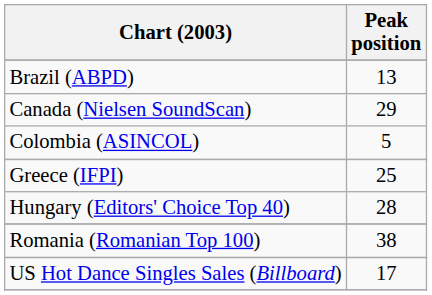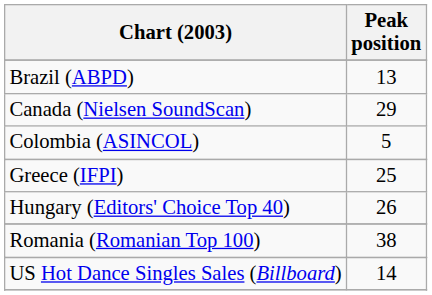 <table class="wikitable sortable">
 <tr>
 <th>Chart (2003)</th>
 <th>Peak<br>position</th>
 </tr>
 <tr>
 </tr>
 <tr>
 </tr>
 <tr>
 <td>Brazil (<a href='#'>ABPD</a>)</td>
 <td align="center">13</td>
 </tr>
 <tr>
 <td>Canada (<a href='#'>Nielsen SoundScan</a>)</td>
 <td align="center">29</td>
 </tr>
 <tr>
 <td>Colombia (<a href='#'>ASINCOL</a>)</td>
 <td align="center">5</td>
 </tr>
 <tr>
 </tr>
 <tr>
 <td>Greece (<a href='#'>IFPI</a>)</td>
 <td align="center">25</td>
 </tr>
 <tr>
 <td>Hungary (<a href='#'>Editors' Choice Top 40</a>)</td>
-<td align="center">28</td>
+<td align="center">26</td>
 </tr>
 <tr>
 </tr>
 <tr>
 </tr>
 <tr>
 </tr>
 <tr>
 <td>Romania (<a href='#'>Romanian Top 100</a>)</td>
 <td align="center">38</td>
 </tr>
 <tr>
 </tr>
 <tr>
 </tr>
 <tr>
 </tr>
 <tr>
 </tr>
 <tr>
 <td>US <a href='#'>Hot Dance Singles Sales</a> (<em><a href='#'>Billboard</a></em>)<br></td>
-<td align="center">17</td>
+<td align="center">14</td>
 </tr>
 <tr>
 </tr>
 <tr>
 </tr>
 <tr>
 </tr>
 </table>
